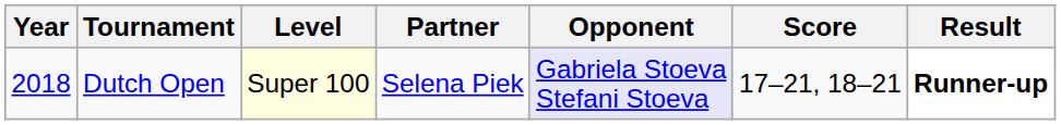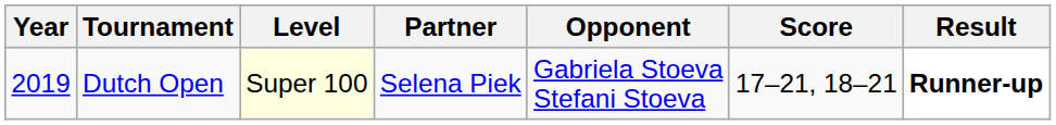 <table class="sortable wikitable" style="font-size: 90%;">
 <tr>
 <th>Year</th>
 <th>Tournament</th>
 <th>Level</th>
 <th>Partner</th>
 <th>Opponent</th>
 <th>Score</th>
 <th>Result</th>
 </tr>
 <tr>
-<td align="center"><a href='#'>2018</a></td>
+<td align="center"><a href='#'>2019</a></td>
 <td align="left"><a href='#'>Dutch Open</a></td>
 <td align="left" style="background: lightyellow;">Super 100</td>
 <td align="left"> <a href='#'>Selena Piek</a></td>
-<td align="left" style="background: lavender;"> <a href='#'>Gabriela Stoeva</a><br> <a href='#'>Stefani Stoeva</a></td>
+<td align="left"> <a href='#'>Gabriela Stoeva</a><br> <a href='#'>Stefani Stoeva</a></td>
 <td align="left">17–21, 18–21</td>
 <td style="text-align:left; background:white"> <strong>Runner-up</strong></td>
 </tr>
 </table>
